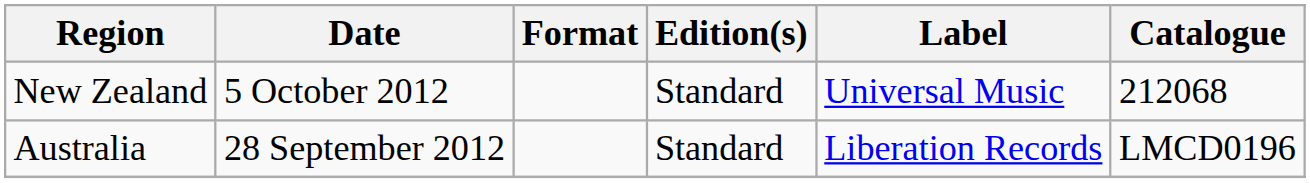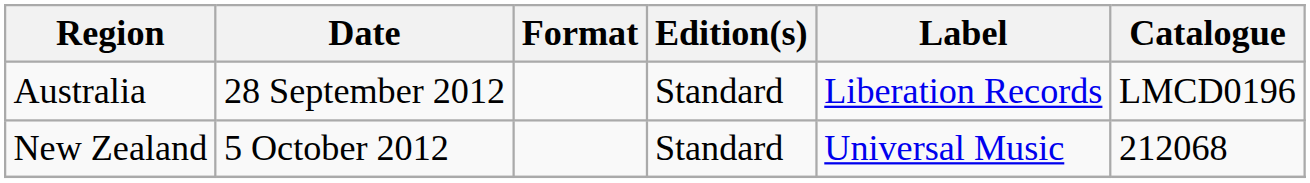 <table class="wikitable plainrowheaders">
 <tr>
 <th scope="col">Region</th>
 <th scope="col">Date</th>
 <th scope="col">Format</th>
 <th scope="col">Edition(s)</th>
 <th scope="col">Label</th>
 <th scope="col">Catalogue</th>
 </tr>
 <tr>
+<td>Australia</td>
+<td>28 September 2012</td>
+<td></td>
+<td>Standard</td>
+<td><a href='#'>Liberation Records</a></td>
+<td>LMCD0196</td>
+</tr>
+<tr>
 <td>New Zealand</td>
 <td>5 October 2012</td>
 <td></td>
 <td>Standard</td>
 <td><a href='#'>Universal Music</a></td>
 <td>212068</td>
 </tr>
 <tr>
-<td>Australia</td>
-<td>28 September 2012</td>
-<td></td>
-<td>Standard</td>
-<td><a href='#'>Liberation Records</a></td>
-<td>LMCD0196</td>
-</tr>
-<tr>
 </tr>
 </table>
